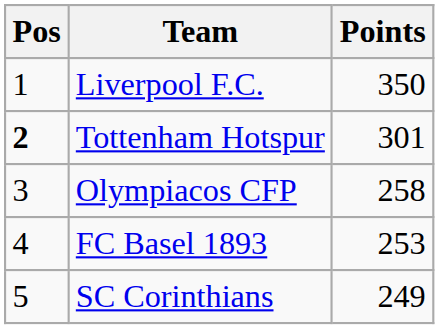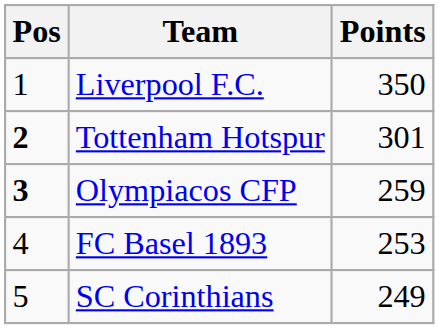 <table class="wikitable" style="font-size: 95%;">
 <tr>
 <th>Pos</th>
 <th>Team</th>
 <th>Points</th>
 </tr>
 <tr>
 <td>1</td>
 <td> <a href='#'>Liverpool F.C.</a></td>
 <td align="right">350</td>
 </tr>
 <tr>
 <td><strong>2</strong></td>
 <td> <a href='#'>Tottenham Hotspur</a></td>
 <td align="right">301</td>
 </tr>
 <tr>
-<td>3</td>
+<td><strong>3</strong></td>
 <td> <a href='#'>Olympiacos CFP</a></td>
-<td align="right">258</td>
+<td align="right">259</td>
 </tr>
 <tr>
 <td>4</td>
 <td> <a href='#'>FC Basel 1893</a></td>
 <td align="right">253</td>
 </tr>
 <tr>
 <td>5</td>
 <td> <a href='#'>SC Corinthians</a></td>
 <td align="right">249</td>
 </tr>
 </table>
